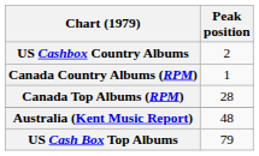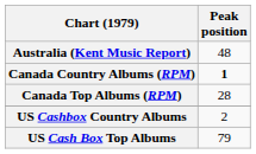 <table class="wikitable sortable plainrowheaders" style="text-align:center">
 <tr>
 <th scope="col">Chart (1979)</th>
 <th scope="col">Peak<br>position</th>
 </tr>
 <tr>
-<th scope="row">US <em><a href='#'>Cashbox</a></em> Country Albums</th>
-<td align="center">2</td>
+<th scope = row>Australia (<a href='#'>Kent Music Report</a>)</th>
+<td>48</td>
 </tr>
 <tr>
 <th scope = "row">Canada Country Albums (<em><a href='#'>RPM</a></em>)</th>
-<td>1</td>
+<td><strong>1</strong></td>
 </tr>
 <tr>
 <th scope = "row">Canada Top Albums (<em><a href='#'>RPM</a></em>)</th>
 <td>28</td>
 </tr>
 <tr>
 </tr>
 <tr>
 </tr>
 <tr>
-<th scope = row>Australia (<a href='#'>Kent Music Report</a>)</th>
-<td>48</td>
+<th scope="row">US <em><a href='#'>Cashbox</a></em> Country Albums</th>
+<td align="center">2</td>
 </tr>
 <tr>
 <th scope="row">US <em><a href='#'>Cash Box</a></em> Top Albums </th>
 <td align="center">79</td>
 </tr>
 </table>
